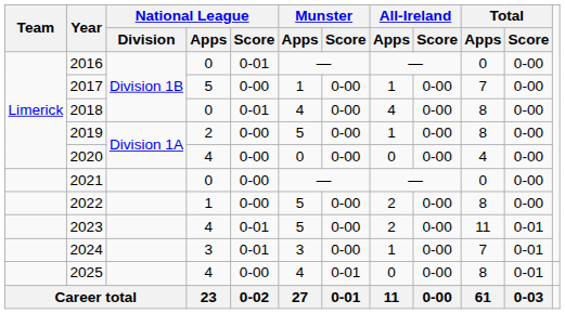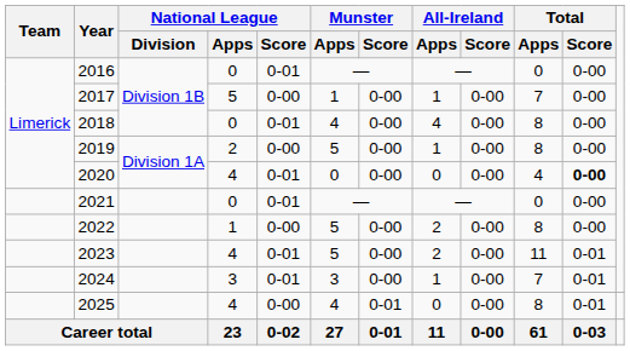 <table class="wikitable" style="text-align:center">
 <tr>
 <th rowspan="2">Team</th>
 <th rowspan="2">Year</th>
 <th colspan="3"><a href='#'>National League</a></th>
 <th colspan="2"><a href='#'>Munster</a></th>
 <th colspan="2"><a href='#'>All-Ireland</a></th>
 <th colspan="2">Total</th>
 </tr>
 <tr>
 <th>Division</th>
 <th>Apps</th>
 <th>Score</th>
 <th>Apps</th>
 <th>Score</th>
 <th>Apps</th>
 <th>Score</th>
 <th>Apps</th>
 <th>Score</th>
 </tr>
 <tr>
 <td rowspan="5"><a href='#'>Limerick</a></td>
 <td>2016</td>
 <td rowspan="3"><a href='#'>Division 1B</a></td>
 <td>0</td>
 <td>0-01</td>
 <td colspan=2>—</td>
 <td colspan=2>—</td>
 <td>0</td>
 <td>0-00</td>
 </tr>
 <tr>
 <td>2017</td>
 <td>5</td>
 <td>0-00</td>
 <td>1</td>
 <td>0-00</td>
 <td>1</td>
 <td>0-00</td>
 <td>7</td>
 <td>0-00</td>
 </tr>
 <tr>
 <td>2018</td>
 <td>0</td>
 <td>0-01</td>
 <td>4</td>
 <td>0-00</td>
 <td>4</td>
 <td>0-00</td>
 <td>8</td>
 <td>0-00</td>
 </tr>
 <tr>
 <td>2019</td>
 <td rowspan="2"><a href='#'>Division 1A</a></td>
 <td>2</td>
 <td>0-00</td>
 <td>5</td>
 <td>0-00</td>
 <td>1</td>
 <td>0-00</td>
 <td>8</td>
 <td>0-00</td>
 </tr>
 <tr>
 <td>2020</td>
 <td>4</td>
-<td>0-00</td>
+<td>0-01</td>
 <td>0</td>
 <td>0-00</td>
 <td>0</td>
 <td>0-00</td>
 <td>4</td>
-<td>0-00</td>
+<td><strong>0-00</strong></td>
 </tr>
 <tr>
 <td></td>
 <td>2021</td>
 <td></td>
 <td>0</td>
-<td>0-00</td>
+<td>0-01</td>
 <td colspan=2>—</td>
 <td colspan=2>—</td>
 <td>0</td>
 <td>0-00</td>
 </tr>
 <tr>
 <td></td>
 <td>2022</td>
 <td></td>
 <td>1</td>
 <td>0-00</td>
 <td>5</td>
 <td>0-00</td>
 <td>2</td>
 <td>0-00</td>
 <td>8</td>
 <td>0-00</td>
 </tr>
 <tr>
 <td></td>
 <td>2023</td>
 <td></td>
 <td>4</td>
 <td>0-01</td>
 <td>5</td>
 <td>0-00</td>
 <td>2</td>
 <td>0-00</td>
 <td>11</td>
 <td>0-01</td>
 </tr>
 <tr>
 <td></td>
 <td>2024</td>
 <td></td>
 <td>3</td>
 <td>0-01</td>
 <td>3</td>
 <td>0-00</td>
 <td>1</td>
 <td>0-00</td>
 <td>7</td>
 <td>0-01</td>
 </tr>
 <tr>
 <td></td>
 <td>2025</td>
 <td></td>
 <td>4</td>
 <td>0-00</td>
 <td>4</td>
 <td>0-01</td>
 <td>0</td>
 <td>0-00</td>
 <td>8</td>
 <td>0-01</td>
 <td></td>
 </tr>
 <tr>
 <th colspan="3">Career total</th>
 <th>23</th>
 <th>0-02</th>
 <th>27</th>
 <th>0-01</th>
 <th>11</th>
 <th>0-00</th>
 <th>61</th>
 <th>0-03</th>
 </tr>
 </table>
